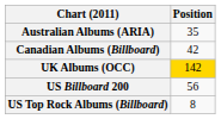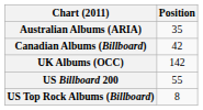 <table class="wikitable sortable plainrowheaders" style="text-align:center">
 <tr>
 <th scope="col">Chart (2011)</th>
 <th scope="col">Position</th>
 </tr>
 <tr>
 <th scope="row">Australian Albums (ARIA)</th>
 <td>35</td>
 </tr>
 <tr>
 <th scope="row">Canadian Albums (<em>Billboard</em>)</th>
 <td>42</td>
 </tr>
 <tr>
 <th scope="row">UK Albums (OCC)</th>
-<td style="background: gold;">142</td>
+<td>142</td>
 </tr>
 <tr>
 <th scope="row">US <em>Billboard</em> 200</th>
-<td>56</td>
+<td>55</td>
 </tr>
 <tr>
 <th scope="row">US Top Rock Albums (<em>Billboard</em>)</th>
 <td>8</td>
 </tr>
 </table>
